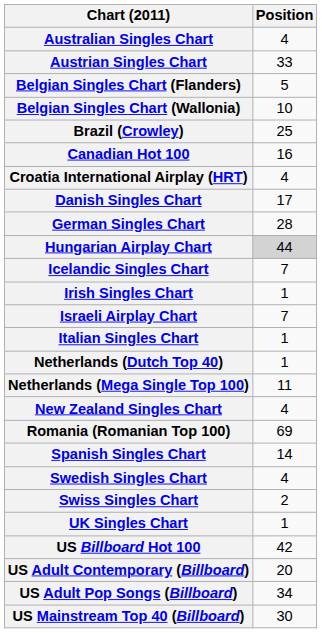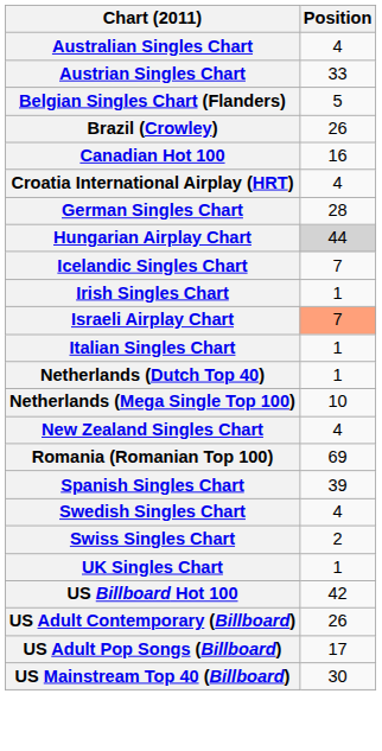 <table class="wikitable sortable plainrowheaders">
 <tr>
 <th scope="col">Chart (2011)</th>
 <th scope="col">Position</th>
 </tr>
 <tr>
 <th scope="row"><a href='#'>Australian Singles Chart</a></th>
 <td style="text-align:center;">4</td>
 </tr>
 <tr>
 <th scope="row"><a href='#'>Austrian Singles Chart</a></th>
 <td style="text-align:center;">33</td>
 </tr>
 <tr>
 <th scope="row"><a href='#'>Belgian Singles Chart</a> (Flanders)</th>
 <td style="text-align:center;">5</td>
 </tr>
 <tr>
-<th scope="row"><a href='#'>Belgian Singles Chart</a> (Wallonia)</th>
-<td style="text-align:center;">10</td>
-</tr>
-<tr>
 <th scope="row">Brazil (<a href='#'>Crowley</a>)</th>
-<td style="text-align:center;">25</td>
+<td style="text-align:center;">26</td>
 </tr>
 <tr>
 <th scope="row"><a href='#'>Canadian Hot 100</a></th>
 <td align="center">16</td>
 </tr>
 <tr>
 <th scope="row">Croatia International Airplay (<a href='#'>HRT</a>)</th>
 <td style="text-align:center;">4</td>
-</tr>
-<tr>
-<th scope="row"><a href='#'>Danish Singles Chart</a></th>
-<td style="text-align:center;">17</td>
 </tr>
 <tr>
 <th scope="row"><a href='#'>German Singles Chart</a></th>
 <td align="center">28</td>
 </tr>
 <tr>
 <th scope="row"><a href='#'>Hungarian Airplay Chart</a></th>
 <td style="background: lightgrey; text-align:center;">44</td>
 </tr>
 <tr>
 <th scope="row"><a href='#'>Icelandic Singles Chart</a></th>
 <td style="text-align:center;">7</td>
 </tr>
 <tr>
 <th scope="row"><a href='#'>Irish Singles Chart</a></th>
 <td style="text-align:center;">1</td>
 </tr>
 <tr>
 <th scope="row"><a href='#'>Israeli Airplay Chart</a></th>
-<td style="text-align:center;">7</td>
+<td style="background: lightsalmon; text-align:center;">7</td>
 </tr>
 <tr>
 <th scope="row"><a href='#'>Italian Singles Chart</a></th>
 <td style="text-align:center;">1</td>
 </tr>
 <tr>
 <th scope="row">Netherlands (<a href='#'>Dutch Top 40</a>)</th>
 <td align="center">1</td>
 </tr>
 <tr>
 <th scope="row">Netherlands (<a href='#'>Mega Single Top 100</a>)</th>
-<td align="center">11</td>
+<td align="center">10</td>
 </tr>
 <tr>
 <th scope="row"><a href='#'>New Zealand Singles Chart</a></th>
 <td align="center">4</td>
 </tr>
 <tr>
 <th scope="row">Romania (Romanian Top 100)</th>
 <td align="center">69</td>
 </tr>
 <tr>
 <th scope="row"><a href='#'>Spanish Singles Chart</a></th>
-<td style="text-align:center;">14</td>
+<td style="text-align:center;">39</td>
 </tr>
 <tr>
 <th scope="row"><a href='#'>Swedish Singles Chart</a></th>
 <td style="text-align:center;">4</td>
 </tr>
 <tr>
 <th scope="row"><a href='#'>Swiss Singles Chart</a></th>
 <td align="center">2</td>
 </tr>
 <tr>
 <th scope="row"><a href='#'>UK Singles Chart</a></th>
 <td align="center">1</td>
 </tr>
 <tr>
 <th scope="row">US <a href='#'><em>Billboard</em> Hot 100</a></th>
 <td align="center">42</td>
 </tr>
 <tr>
 <th scope="row">US <a href='#'>Adult Contemporary</a> (<em><a href='#'>Billboard</a></em>)</th>
-<td align="center">20</td>
+<td align="center">26</td>
 </tr>
 <tr>
 <th scope="row">US <a href='#'>Adult Pop Songs</a> (<em><a href='#'>Billboard</a></em>)</th>
-<td align="center">34</td>
+<td align="center">17</td>
 </tr>
 <tr>
 <th scope="row">US <a href='#'>Mainstream Top 40</a> (<em><a href='#'>Billboard</a></em>)</th>
 <td align="center">30</td>
 </tr>
 </table>
